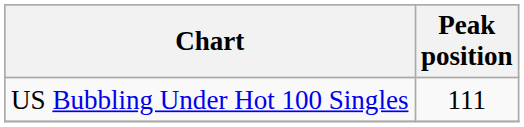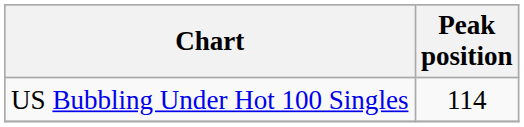 <table class="wikitable">
 <tr>
 <th align="left">Chart</th>
 <th align="left">Peak<br>position</th>
 </tr>
 <tr>
 <td align="left">US <a href='#'>Bubbling Under Hot 100 Singles</a></td>
-<td style="text-align:center;">111</td>
+<td style="text-align:center;">114</td>
 </tr>
 <tr>
 </tr>
 </table>
